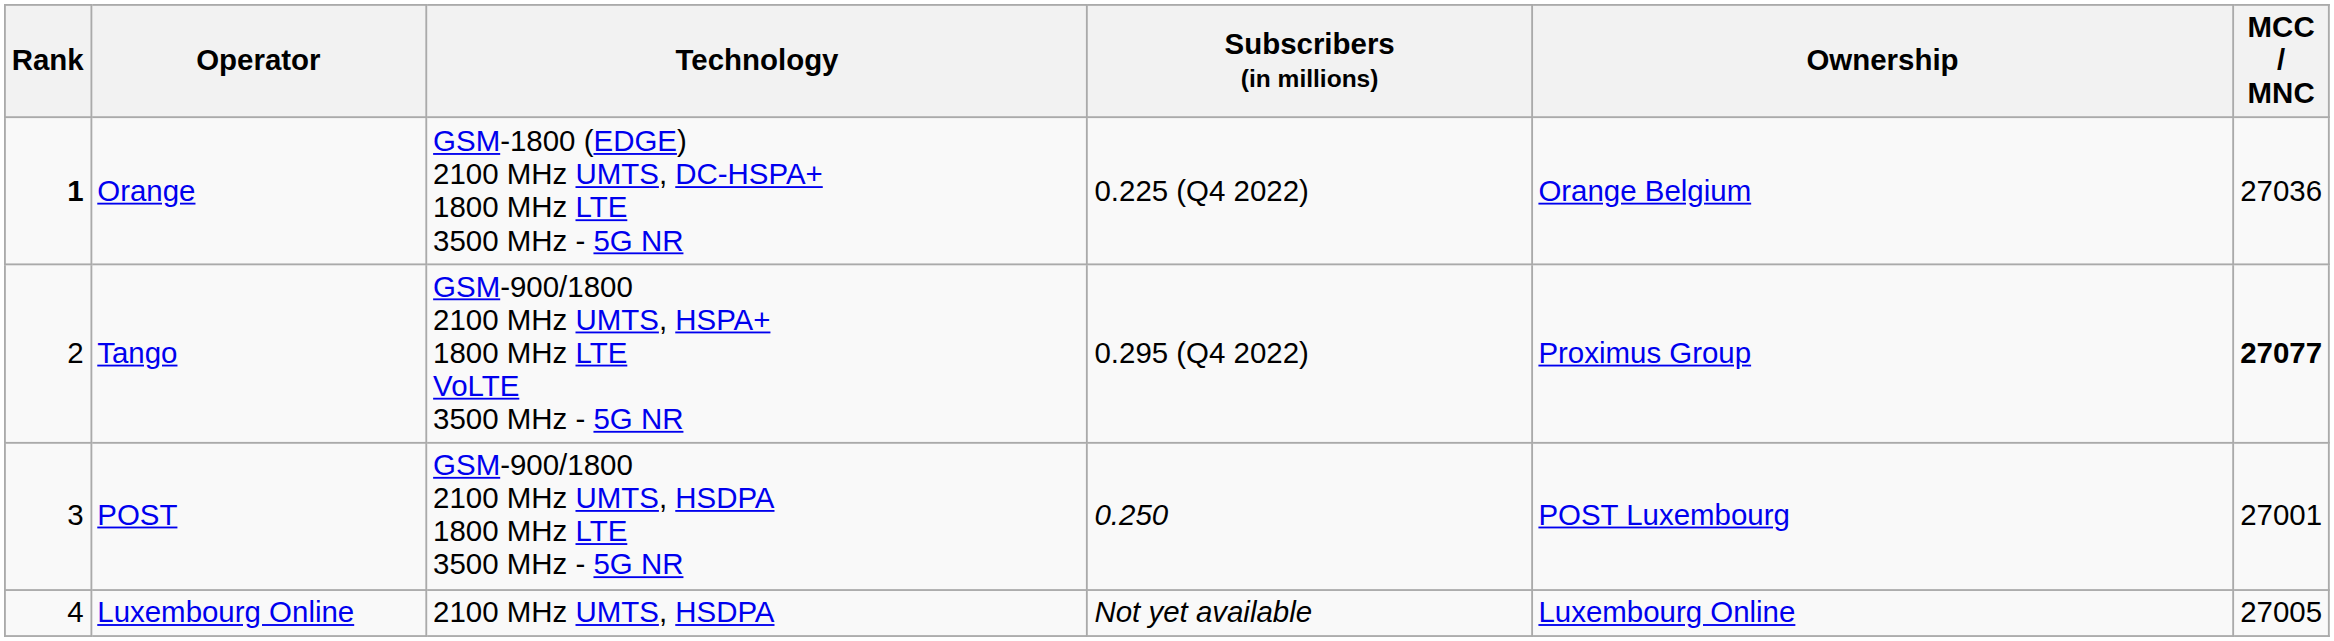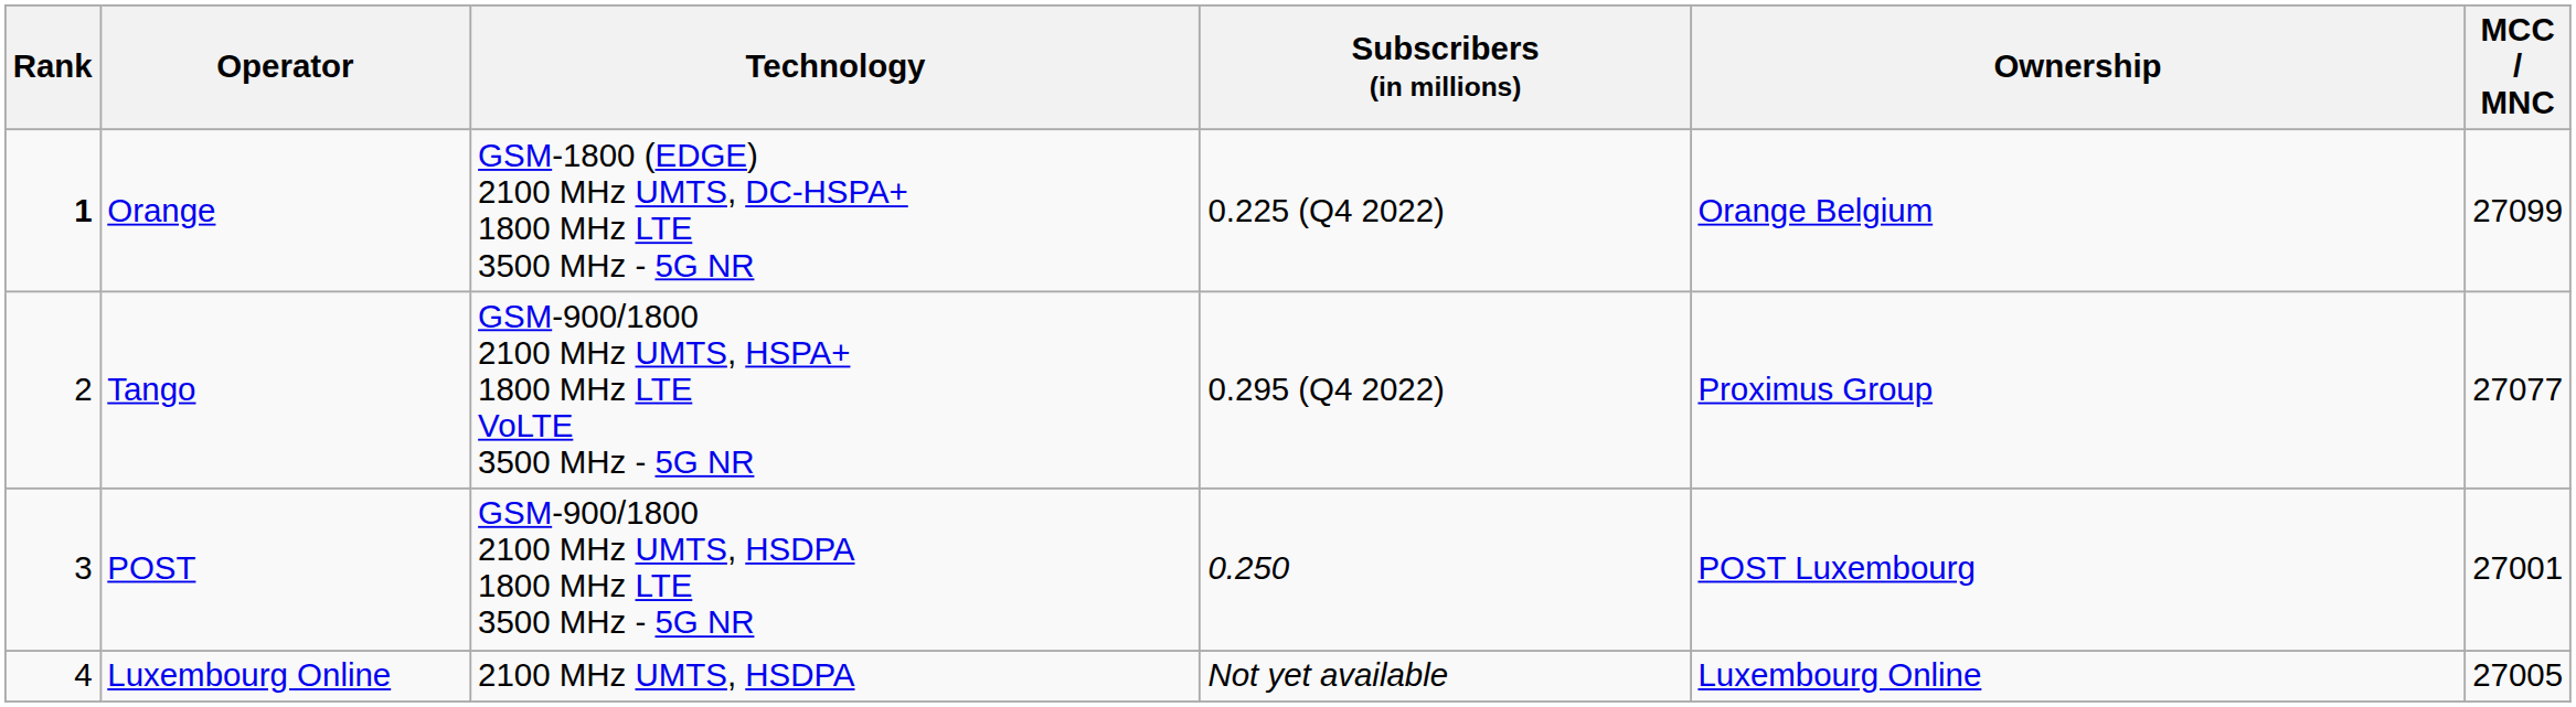 <table class="wikitable" style="width:100%;">
 <tr>
 <th style="width:3%;">Rank</th>
 <th style="width:15%;">Operator</th>
 <th style="width:30%;">Technology</th>
 <th style="width:20%;">Subscribers<br><small>(in millions)</small></th>
 <th style="width:32%;">Ownership</th>
 <th>MCC / MNC</th>
 </tr>
 <tr>
 <td align=right><strong>1</strong></td>
 <td><a href='#'>Orange</a></td>
 <td><a href='#'>GSM</a>-1800 (<a href='#'>EDGE</a>)<br>2100 MHz <a href='#'>UMTS</a>, <a href='#'>DC-HSPA+</a><br>1800 MHz <a href='#'>LTE</a><br>3500 MHz - <a href='#'>5G NR</a></td>
 <td>0.225 (Q4 2022)</td>
 <td><a href='#'>Orange Belgium</a></td>
-<td>27036</td>
+<td>27099</td>
 </tr>
 <tr>
 <td align=right>2</td>
 <td><a href='#'>Tango</a></td>
 <td><a href='#'>GSM</a>-900/1800<br>2100 MHz <a href='#'>UMTS</a>, <a href='#'>HSPA+</a><br>1800 MHz <a href='#'>LTE</a><br><a href='#'>VoLTE</a><br>3500 MHz - <a href='#'>5G NR</a></td>
 <td>0.295 (Q4 2022)</td>
 <td><a href='#'>Proximus Group</a></td>
-<td><strong>27077</strong></td>
+<td>27077</td>
 </tr>
 <tr>
 <td align=right>3</td>
 <td><a href='#'>POST</a></td>
 <td><a href='#'>GSM</a>-900/1800 <br>2100 MHz <a href='#'>UMTS</a>, <a href='#'>HSDPA</a><br>1800 MHz <a href='#'>LTE</a><br>3500 MHz - <a href='#'>5G NR</a></td>
 <td><em>0.250</em> </td>
 <td><a href='#'>POST Luxembourg</a></td>
 <td>27001</td>
 </tr>
 <tr>
 <td align=right>4</td>
 <td><a href='#'>Luxembourg Online</a></td>
 <td>2100 MHz <a href='#'>UMTS</a>, <a href='#'>HSDPA</a></td>
 <td><em>Not yet available</em></td>
 <td><a href='#'>Luxembourg Online</a></td>
 <td>27005</td>
 </tr>
 </table>
